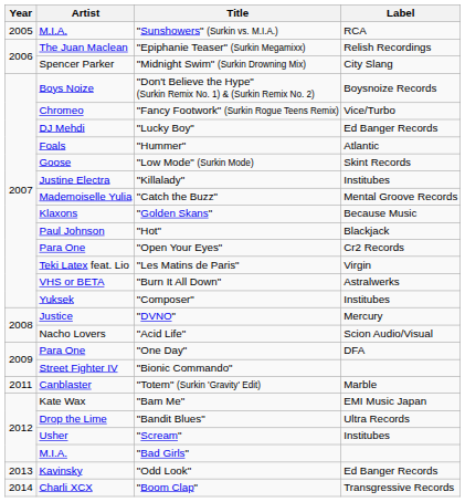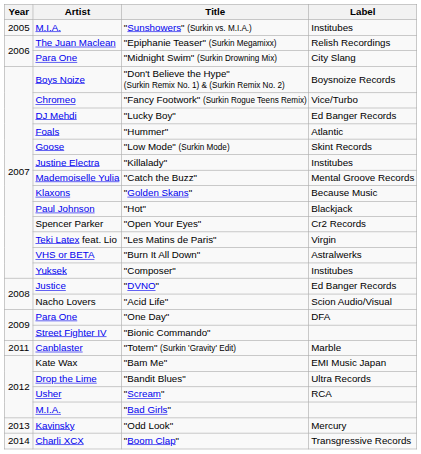 <table class="wikitable">
 <tr>
 <th align="center" valign="top" width="40">Year</th>
 <th>Artist</th>
 <th>Title</th>
 <th>Label</th>
 </tr>
 <tr>
 <td align="center" valign="center" rowspan="1">2005</td>
 <td><a href='#'>M.I.A.</a></td>
 <td>"<a href='#'>Sunshowers</a>" <small>(Surkin vs. M.I.A.)</small></td>
-<td>RCA</td>
+<td>Institubes</td>
 </tr>
 <tr>
 <td align="center" valign="center" rowspan="2">2006</td>
 <td><a href='#'>The Juan Maclean</a></td>
 <td>"Epiphanie Teaser" <small>(Surkin Megamixx)</small></td>
 <td>Relish Recordings</td>
 </tr>
 <tr>
-<td>Spencer Parker</td>
+<td><a href='#'>Para One</a></td>
 <td>"Midnight Swim" <small>(Surkin Drowning Mix)</small></td>
 <td>City Slang</td>
 </tr>
 <tr>
 <td align="center" valign="center" rowspan="13">2007</td>
 <td><a href='#'>Boys Noize</a></td>
 <td>"Don't Believe the Hype"<br><small>(Surkin Remix No. 1) & (Surkin Remix No. 2)</small></td>
 <td>Boysnoize Records</td>
 </tr>
 <tr>
 <td><a href='#'>Chromeo</a></td>
 <td>"Fancy Footwork" <small>(Surkin Rogue Teens Remix)</small></td>
 <td>Vice/Turbo</td>
 </tr>
 <tr>
 <td><a href='#'>DJ Mehdi</a></td>
 <td>"Lucky Boy"</td>
 <td>Ed Banger Records</td>
 </tr>
 <tr>
 <td><a href='#'>Foals</a></td>
 <td>"Hummer"</td>
 <td>Atlantic</td>
 </tr>
 <tr>
 <td><a href='#'>Goose</a></td>
 <td>"Low Mode" <small>(Surkin Mode)</small></td>
 <td>Skint Records</td>
 </tr>
 <tr>
 <td><a href='#'>Justine Electra</a></td>
 <td>"Killalady"</td>
 <td>Institubes</td>
 </tr>
 <tr>
 <td><a href='#'>Mademoiselle Yulia</a></td>
 <td>"Catch the Buzz"</td>
 <td>Mental Groove Records</td>
 </tr>
 <tr>
 <td><a href='#'>Klaxons</a></td>
 <td>"<a href='#'>Golden Skans</a>"</td>
 <td>Because Music</td>
 </tr>
 <tr>
 <td><a href='#'>Paul Johnson</a></td>
 <td>"Hot"</td>
 <td>Blackjack</td>
 </tr>
 <tr>
-<td><a href='#'>Para One</a></td>
+<td>Spencer Parker</td>
 <td>"Open Your Eyes"</td>
 <td>Cr2 Records</td>
 </tr>
 <tr>
 <td><a href='#'>Teki Latex</a> feat. Lio</td>
 <td>"Les Matins de Paris"</td>
 <td>Virgin</td>
 </tr>
 <tr>
 <td><a href='#'>VHS or BETA</a></td>
 <td>"Burn It All Down"</td>
 <td>Astralwerks</td>
 </tr>
 <tr>
 <td><a href='#'>Yuksek</a></td>
 <td>"Composer"</td>
 <td>Institubes</td>
 </tr>
 <tr>
 <td align="center" valign="center" rowspan="2">2008</td>
 <td><a href='#'>Justice</a></td>
 <td>"<a href='#'>DVNO</a>"</td>
-<td>Mercury</td>
+<td>Ed Banger Records</td>
 </tr>
 <tr>
 <td>Nacho Lovers</td>
 <td>"Acid Life"</td>
 <td>Scion Audio/Visual</td>
 </tr>
 <tr>
 <td align="center" valign="center" rowspan="2">2009</td>
 <td><a href='#'>Para One</a></td>
 <td>"One Day"</td>
 <td>DFA</td>
 </tr>
 <tr>
 <td><a href='#'>Street Fighter IV</a></td>
 <td>"Bionic Commando"</td>
 <td></td>
 </tr>
 <tr>
 <td align="center" valign="center" rowspan="1">2011</td>
 <td><a href='#'>Canblaster</a></td>
 <td>"Totem" <small>(Surkin 'Gravity' Edit)</small></td>
 <td>Marble</td>
 </tr>
 <tr>
 <td align="center" valign="center" rowspan="4">2012</td>
 <td>Kate Wax</td>
 <td>"Bam Me"</td>
 <td>EMI Music Japan</td>
 </tr>
 <tr>
 <td><a href='#'>Drop the Lime</a></td>
 <td>"Bandit Blues"</td>
 <td>Ultra Records</td>
 </tr>
 <tr>
 <td><a href='#'>Usher</a></td>
 <td>"<a href='#'>Scream</a>"</td>
-<td>Institubes</td>
+<td>RCA</td>
 </tr>
 <tr>
 <td><a href='#'>M.I.A.</a></td>
 <td>"<a href='#'>Bad Girls</a>"</td>
 <td></td>
 </tr>
 <tr>
 <td align="center" valign="center" rowspan="1">2013</td>
 <td><a href='#'>Kavinsky</a></td>
 <td>"Odd Look"</td>
-<td>Ed Banger Records</td>
+<td>Mercury</td>
 </tr>
 <tr>
 <td align="center" valign="center" rowspan="1">2014</td>
 <td><a href='#'>Charli XCX</a></td>
 <td>"<a href='#'>Boom Clap</a>"</td>
 <td>Transgressive Records</td>
 </tr>
 </table>
